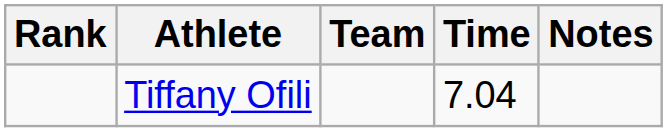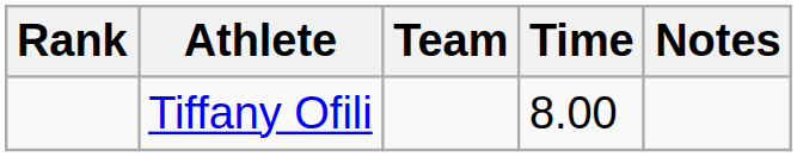 <table class="wikitable sortable">
 <tr>
 <th>Rank</th>
 <th>Athlete</th>
 <th>Team</th>
 <th>Time</th>
 <th>Notes</th>
 </tr>
 <tr>
 <td align=center></td>
 <td><a href='#'>Tiffany Ofili</a></td>
 <td></td>
-<td>7.04</td>
+<td>8.00</td>
 <td></td>
 </tr>
 </table>
